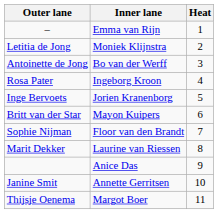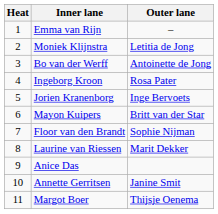 <table class="wikitable">
 <tr>
+<th>Heat</th>
+<th>Inner lane</th>
 <th>Outer lane</th>
-<th>Inner lane</th>
-<th>Heat</th>
 </tr>
 <tr>
+<td align="center">1</td>
+<td><a href='#'>Emma van Rijn</a></td>
 <td align="center">–</td>
-<td><a href='#'>Emma van Rijn</a></td>
-<td align="center">1</td>
 </tr>
 <tr>
+<td align="center">2</td>
+<td><a href='#'>Moniek Klijnstra</a></td>
 <td><a href='#'>Letitia de Jong</a></td>
-<td><a href='#'>Moniek Klijnstra</a></td>
-<td align="center">2</td>
 </tr>
 <tr>
+<td align="center">3</td>
+<td><a href='#'>Bo van der Werff</a></td>
 <td><a href='#'>Antoinette de Jong</a></td>
-<td><a href='#'>Bo van der Werff</a></td>
-<td align="center">3</td>
 </tr>
 <tr>
+<td align="center">4</td>
+<td><a href='#'>Ingeborg Kroon</a></td>
 <td><a href='#'>Rosa Pater</a></td>
-<td><a href='#'>Ingeborg Kroon</a></td>
-<td align="center">4</td>
 </tr>
 <tr>
+<td align="center">5</td>
+<td><a href='#'>Jorien Kranenborg</a></td>
 <td><a href='#'>Inge Bervoets</a></td>
-<td><a href='#'>Jorien Kranenborg</a></td>
-<td align="center">5</td>
 </tr>
 <tr>
+<td align="center">6</td>
+<td><a href='#'>Mayon Kuipers</a></td>
 <td><a href='#'>Britt van der Star</a></td>
-<td><a href='#'>Mayon Kuipers</a></td>
-<td align="center">6</td>
 </tr>
 <tr>
+<td align="center">7</td>
+<td><a href='#'>Floor van den Brandt</a></td>
 <td><a href='#'>Sophie Nijman</a></td>
-<td><a href='#'>Floor van den Brandt</a></td>
-<td align="center">7</td>
 </tr>
 <tr>
+<td align="center">8</td>
+<td><a href='#'>Laurine van Riessen</a></td>
 <td><a href='#'>Marit Dekker</a></td>
-<td><a href='#'>Laurine van Riessen</a></td>
-<td align="center">8</td>
 </tr>
 <tr>
+<td align="center">9</td>
+<td><a href='#'>Anice Das</a></td>
 <td></td>
-<td><a href='#'>Anice Das</a></td>
-<td align="center">9</td>
 </tr>
 <tr>
+<td align="center">10</td>
+<td><a href='#'>Annette Gerritsen</a></td>
 <td><a href='#'>Janine Smit</a></td>
-<td><a href='#'>Annette Gerritsen</a></td>
-<td align="center">10</td>
 </tr>
 <tr>
+<td align="center">11</td>
+<td><a href='#'>Margot Boer</a></td>
 <td><a href='#'>Thijsje Oenema</a></td>
-<td><a href='#'>Margot Boer</a></td>
-<td align="center">11</td>
 </tr>
 </table>
